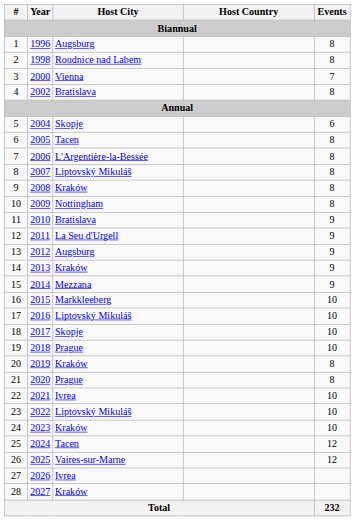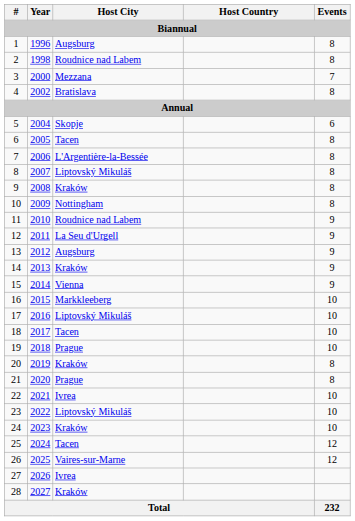 <table class="wikitable" style="font-size:100%">
 <tr>
 <th width=30>#</th>
 <th width=30>Year</th>
 <th width=200>Host City</th>
 <th width=200>Host Country</th>
 <th width=50>Events</th>
 </tr>
 <tr>
 <td colspan="5" bgcolor="#cccccc"align=center><strong>Biannual</strong></td>
 </tr>
 <tr>
 <td align=center>1</td>
 <td><a href='#'>1996</a></td>
 <td><a href='#'>Augsburg</a></td>
 <td></td>
 <td align=center>8</td>
 </tr>
 <tr>
 <td align=center>2</td>
 <td><a href='#'>1998</a></td>
 <td><a href='#'>Roudnice nad Labem</a></td>
 <td></td>
 <td align=center>8</td>
 </tr>
 <tr>
 <td align=center>3</td>
 <td><a href='#'>2000</a></td>
-<td><a href='#'>Vienna</a></td>
+<td><a href='#'>Mezzana</a></td>
 <td></td>
 <td align=center>7</td>
 </tr>
 <tr>
 <td align=center>4</td>
 <td><a href='#'>2002</a></td>
 <td><a href='#'>Bratislava</a></td>
 <td></td>
 <td align=center>8</td>
 </tr>
 <tr>
 <td colspan="5" bgcolor="#cccccc"align=center><strong>Annual</strong></td>
 </tr>
 <tr>
 <td align=center>5</td>
 <td><a href='#'>2004</a></td>
 <td><a href='#'>Skopje</a></td>
 <td></td>
 <td align=center>6</td>
 </tr>
 <tr>
 <td align=center>6</td>
 <td><a href='#'>2005</a></td>
 <td><a href='#'>Tacen</a></td>
 <td></td>
 <td align=center>8</td>
 </tr>
 <tr>
 <td align=center>7</td>
 <td><a href='#'>2006</a></td>
 <td><a href='#'>L'Argentière-la-Bessée</a></td>
 <td></td>
 <td align=center>8</td>
 </tr>
 <tr>
 <td align=center>8</td>
 <td><a href='#'>2007</a></td>
 <td><a href='#'>Liptovský Mikuláš</a></td>
 <td></td>
 <td align=center>8</td>
 </tr>
 <tr>
 <td align=center>9</td>
 <td><a href='#'>2008</a></td>
 <td><a href='#'>Kraków</a></td>
 <td></td>
 <td align=center>8</td>
 </tr>
 <tr>
 <td align=center>10</td>
 <td><a href='#'>2009</a></td>
 <td><a href='#'>Nottingham</a></td>
 <td></td>
 <td align=center>8</td>
 </tr>
 <tr>
 <td align=center>11</td>
 <td><a href='#'>2010</a></td>
-<td><a href='#'>Bratislava</a></td>
+<td><a href='#'>Roudnice nad Labem</a></td>
 <td></td>
 <td align=center>9</td>
 </tr>
 <tr>
 <td align=center>12</td>
 <td><a href='#'>2011</a></td>
 <td><a href='#'>La Seu d'Urgell</a></td>
 <td></td>
 <td align=center>9</td>
 </tr>
 <tr>
 <td align=center>13</td>
 <td><a href='#'>2012</a></td>
 <td><a href='#'>Augsburg</a></td>
 <td></td>
 <td align=center>9</td>
 </tr>
 <tr>
 <td align=center>14</td>
 <td><a href='#'>2013</a></td>
 <td><a href='#'>Kraków</a></td>
 <td></td>
 <td align=center>9</td>
 </tr>
 <tr>
 <td align=center>15</td>
 <td><a href='#'>2014</a></td>
-<td><a href='#'>Mezzana</a></td>
+<td><a href='#'>Vienna</a></td>
 <td></td>
 <td align=center>9</td>
 </tr>
 <tr>
 <td align=center>16</td>
 <td><a href='#'>2015</a></td>
 <td><a href='#'>Markkleeberg</a></td>
 <td></td>
 <td align=center>10</td>
 </tr>
 <tr>
 <td align=center>17</td>
 <td><a href='#'>2016</a></td>
 <td><a href='#'>Liptovský Mikuláš</a></td>
 <td></td>
 <td align=center>10</td>
 </tr>
 <tr>
 <td align=center>18</td>
 <td><a href='#'>2017</a></td>
-<td><a href='#'>Skopje</a></td>
+<td><a href='#'>Tacen</a></td>
 <td></td>
 <td align=center>10</td>
 </tr>
 <tr>
 <td align=center>19</td>
 <td><a href='#'>2018</a></td>
 <td><a href='#'>Prague</a></td>
 <td></td>
 <td align=center>10</td>
 </tr>
 <tr>
 <td align=center>20</td>
 <td><a href='#'>2019</a></td>
 <td><a href='#'>Kraków</a></td>
 <td></td>
 <td align=center>8</td>
 </tr>
 <tr>
 <td align=center>21</td>
 <td><a href='#'>2020</a></td>
 <td><a href='#'>Prague</a></td>
 <td></td>
 <td align=center>8</td>
 </tr>
 <tr>
 <td align=center>22</td>
 <td><a href='#'>2021</a></td>
 <td><a href='#'>Ivrea</a></td>
 <td></td>
 <td align=center>10</td>
 </tr>
 <tr>
 <td align=center>23</td>
 <td><a href='#'>2022</a></td>
 <td><a href='#'>Liptovský Mikuláš</a></td>
 <td></td>
 <td align=center>10</td>
 </tr>
 <tr>
 <td align=center>24</td>
 <td><a href='#'>2023</a></td>
 <td><a href='#'>Kraków</a></td>
 <td></td>
 <td align=center>10</td>
 </tr>
 <tr>
 <td align=center>25</td>
 <td><a href='#'>2024</a></td>
 <td><a href='#'>Tacen</a></td>
 <td></td>
 <td align=center>12</td>
 </tr>
 <tr>
 <td align=center>26</td>
 <td><a href='#'>2025</a></td>
 <td><a href='#'>Vaires-sur-Marne</a></td>
 <td></td>
 <td align=center>12</td>
 </tr>
 <tr>
 <td align=center>27</td>
 <td><a href='#'>2026</a></td>
 <td><a href='#'>Ivrea</a></td>
 <td></td>
 <td align=center></td>
 </tr>
 <tr>
 <td align=center>28</td>
 <td><a href='#'>2027</a></td>
 <td><a href='#'>Kraków</a></td>
 <td></td>
 <td align=center></td>
 </tr>
 <tr>
 <th colspan=4>Total</th>
 <th>232</th>
 </tr>
 </table>
